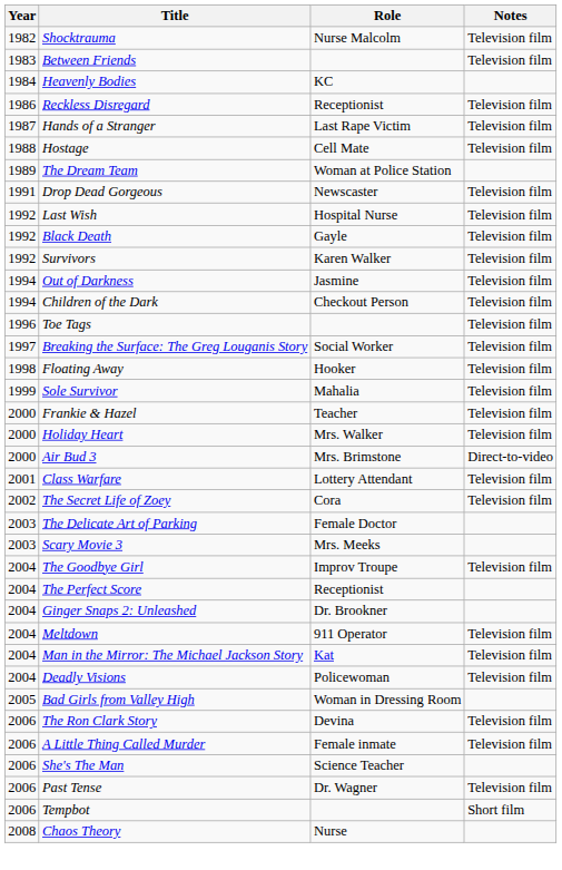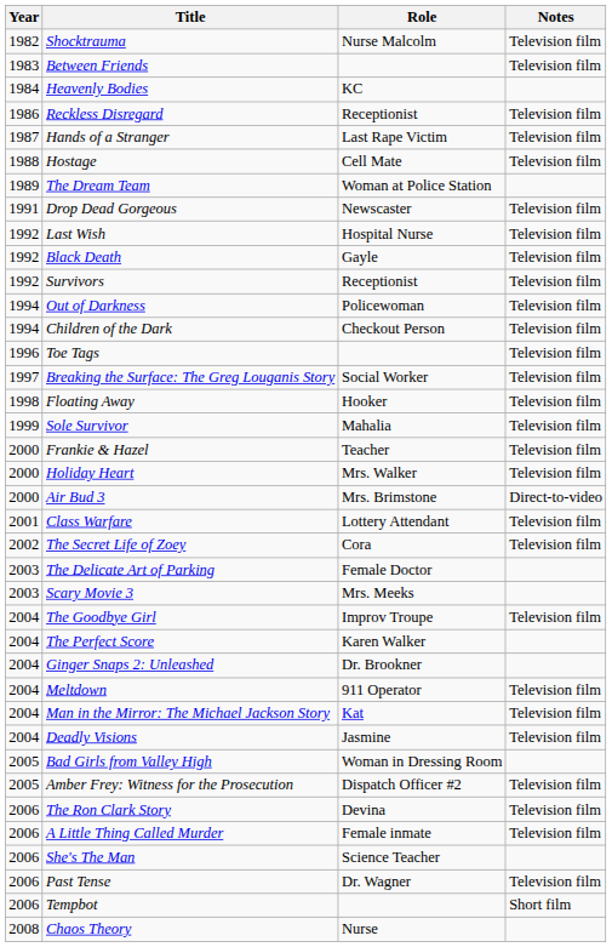 <table class="wikitable sortable">
 <tr>
 <th>Year</th>
 <th>Title</th>
 <th>Role</th>
 <th>Notes</th>
 </tr>
 <tr>
 <td>1982</td>
 <td><em><a href='#'>Shocktrauma</a></em></td>
 <td>Nurse Malcolm</td>
 <td>Television film</td>
 </tr>
 <tr>
 <td>1983</td>
 <td><em><a href='#'>Between Friends</a></em></td>
 <td></td>
 <td>Television film</td>
 </tr>
 <tr>
 <td>1984</td>
 <td><em><a href='#'>Heavenly Bodies</a></em></td>
 <td>KC</td>
 <td></td>
 </tr>
 <tr>
 <td>1986</td>
 <td><em><a href='#'>Reckless Disregard</a></em></td>
 <td>Receptionist</td>
 <td>Television film</td>
 </tr>
 <tr>
 <td>1987</td>
 <td><em>Hands of a Stranger</em></td>
 <td>Last Rape Victim</td>
 <td>Television film</td>
 </tr>
 <tr>
 <td>1988</td>
 <td><em>Hostage</em></td>
 <td>Cell Mate</td>
 <td>Television film</td>
 </tr>
 <tr>
 <td>1989</td>
 <td><em><a href='#'>The Dream Team</a></em></td>
 <td>Woman at Police Station</td>
 <td></td>
 </tr>
 <tr>
 <td>1991</td>
 <td><em>Drop Dead Gorgeous</em></td>
 <td>Newscaster</td>
 <td>Television film</td>
 </tr>
 <tr>
 <td>1992</td>
 <td><em>Last Wish</em></td>
 <td>Hospital Nurse</td>
 <td>Television film</td>
 </tr>
 <tr>
 <td>1992</td>
 <td><em><a href='#'>Black Death</a></em></td>
 <td>Gayle</td>
 <td>Television film</td>
 </tr>
 <tr>
 <td>1992</td>
 <td><em>Survivors</em></td>
-<td>Karen Walker</td>
+<td>Receptionist</td>
 <td>Television film</td>
 </tr>
 <tr>
 <td>1994</td>
 <td><em><a href='#'>Out of Darkness</a></em></td>
-<td>Jasmine</td>
+<td>Policewoman</td>
 <td>Television film</td>
 </tr>
 <tr>
 <td>1994</td>
 <td><em>Children of the Dark</em></td>
 <td>Checkout Person</td>
 <td>Television film</td>
 </tr>
 <tr>
 <td>1996</td>
 <td><em>Toe Tags</em></td>
 <td></td>
 <td>Television film</td>
 </tr>
 <tr>
 <td>1997</td>
 <td><em><a href='#'>Breaking the Surface: The Greg Louganis Story</a></em></td>
 <td>Social Worker</td>
 <td>Television film</td>
 </tr>
 <tr>
 <td>1998</td>
 <td><em>Floating Away</em></td>
 <td>Hooker</td>
 <td>Television film</td>
 </tr>
 <tr>
 <td>1999</td>
 <td><em><a href='#'>Sole Survivor</a></em></td>
 <td>Mahalia</td>
 <td>Television film</td>
 </tr>
 <tr>
 <td>2000</td>
 <td><em>Frankie & Hazel</em></td>
 <td>Teacher</td>
 <td>Television film</td>
 </tr>
 <tr>
 <td>2000</td>
 <td><em><a href='#'>Holiday Heart</a></em></td>
 <td>Mrs. Walker</td>
 <td>Television film</td>
 </tr>
 <tr>
 <td>2000</td>
 <td><em><a href='#'>Air Bud 3</a></em></td>
 <td>Mrs. Brimstone</td>
 <td>Direct-to-video</td>
 </tr>
 <tr>
 <td>2001</td>
 <td><em><a href='#'>Class Warfare</a></em></td>
 <td>Lottery Attendant</td>
 <td>Television film</td>
 </tr>
 <tr>
 <td>2002</td>
 <td><em><a href='#'>The Secret Life of Zoey</a></em></td>
 <td>Cora</td>
 <td>Television film</td>
 </tr>
 <tr>
 <td>2003</td>
 <td><em><a href='#'>The Delicate Art of Parking</a></em></td>
 <td>Female Doctor</td>
 <td></td>
 </tr>
 <tr>
 <td>2003</td>
 <td><em><a href='#'>Scary Movie 3</a></em></td>
 <td>Mrs. Meeks</td>
 <td></td>
 </tr>
 <tr>
 <td>2004</td>
 <td><em><a href='#'>The Goodbye Girl</a></em></td>
 <td>Improv Troupe</td>
 <td>Television film</td>
 </tr>
 <tr>
 <td>2004</td>
 <td><em><a href='#'>The Perfect Score</a></em></td>
-<td>Receptionist</td>
+<td>Karen Walker</td>
 <td></td>
 </tr>
 <tr>
 <td>2004</td>
 <td><em><a href='#'>Ginger Snaps 2: Unleashed</a></em></td>
 <td>Dr. Brookner</td>
 <td></td>
 </tr>
 <tr>
 <td>2004</td>
 <td><em><a href='#'>Meltdown</a></em></td>
 <td>911 Operator</td>
 <td>Television film</td>
 </tr>
 <tr>
 <td>2004</td>
 <td><em><a href='#'>Man in the Mirror: The Michael Jackson Story</a></em></td>
 <td><a href='#'>Kat</a></td>
 <td>Television film</td>
 </tr>
 <tr>
 <td>2004</td>
 <td><em><a href='#'>Deadly Visions</a></em></td>
-<td>Policewoman</td>
+<td>Jasmine</td>
 <td>Television film</td>
 </tr>
 <tr>
 <td>2005</td>
 <td><em><a href='#'>Bad Girls from Valley High</a></em></td>
 <td>Woman in Dressing Room</td>
 <td></td>
+</tr>
+<tr>
+<td>2005</td>
+<td><em>Amber Frey: Witness for the Prosecution</em></td>
+<td>Dispatch Officer #2</td>
+<td>Television film</td>
 </tr>
 <tr>
 <td>2006</td>
 <td><em><a href='#'>The Ron Clark Story</a></em></td>
 <td>Devina</td>
 <td>Television film</td>
 </tr>
 <tr>
 <td>2006</td>
 <td><em><a href='#'>A Little Thing Called Murder</a></em></td>
 <td>Female inmate</td>
 <td>Television film</td>
 </tr>
 <tr>
 <td>2006</td>
 <td><em><a href='#'>She's The Man</a></em></td>
 <td>Science Teacher</td>
 <td></td>
 </tr>
 <tr>
 <td>2006</td>
 <td><em>Past Tense</em></td>
 <td>Dr. Wagner</td>
 <td>Television film</td>
 </tr>
 <tr>
 <td>2006</td>
 <td><em>Tempbot</em></td>
 <td></td>
 <td>Short film</td>
 </tr>
 <tr>
 <td>2008</td>
 <td><em><a href='#'>Chaos Theory</a></em></td>
 <td>Nurse</td>
 <td></td>
 </tr>
 </table>
